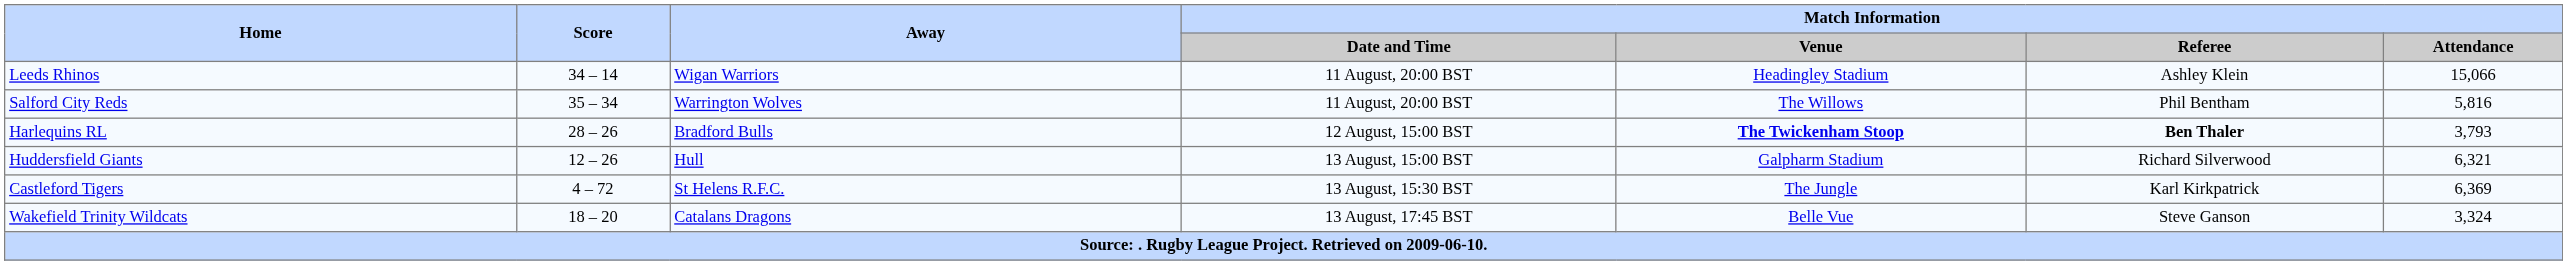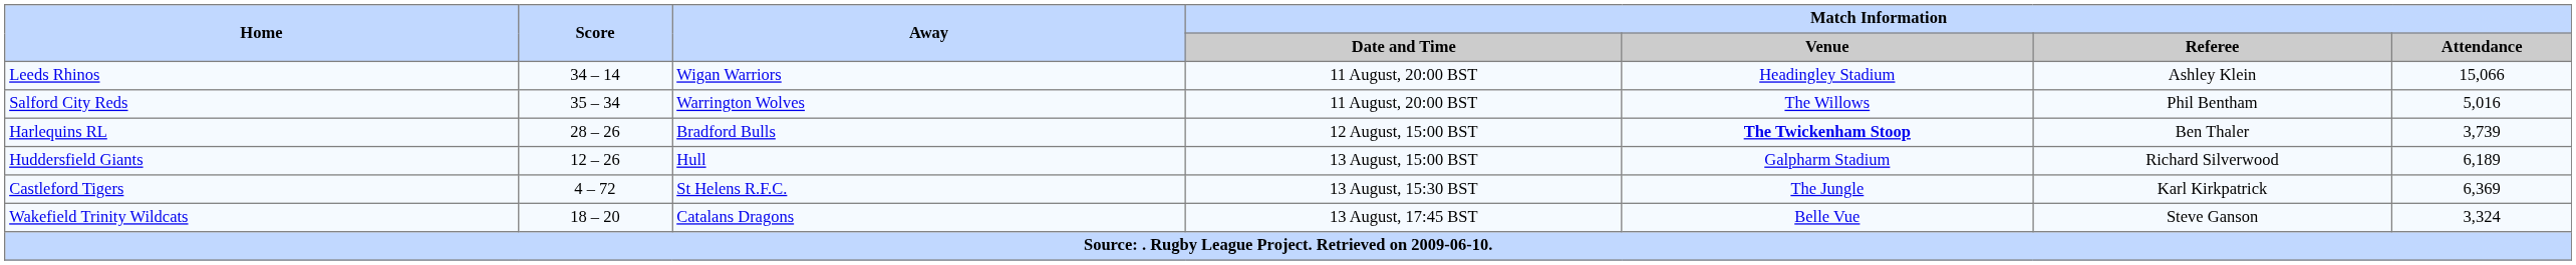 <table border="1" cellpadding="3" cellspacing="0" style="border-collapse:collapse; font-size:80%; text-align:center; width:100%;">
 <tr style="background:#c1d8ff;">
 <th rowspan="2" style="width:20%;">Home</th>
 <th rowspan="2" style="width:6%;">Score</th>
 <th rowspan="2" style="width:20%;">Away</th>
 <th colspan=6>Match Information</th>
 </tr>
 <tr style="background:#ccc;">
 <th width=17%>Date and Time</th>
 <th width=16%>Venue</th>
 <th width=14%>Referee</th>
 <th width=7%>Attendance</th>
 </tr>
 <tr style="background:#f5faff;">
 <td align=left> <a href='#'>Leeds Rhinos</a></td>
 <td>34 – 14</td>
 <td align=left> <a href='#'>Wigan Warriors</a></td>
 <td>11 August, 20:00 BST</td>
 <td><a href='#'>Headingley Stadium</a></td>
 <td>Ashley Klein</td>
 <td>15,066</td>
 </tr>
 <tr style="background:#f5faff;">
 <td align=left> <a href='#'>Salford City Reds</a></td>
 <td>35 – 34</td>
 <td align=left> <a href='#'>Warrington Wolves</a></td>
 <td>11 August, 20:00 BST</td>
 <td><a href='#'>The Willows</a></td>
 <td>Phil Bentham</td>
-<td>5,816</td>
+<td>5,016</td>
 </tr>
 <tr style="background:#f5faff;">
 <td align=left> <a href='#'>Harlequins RL</a></td>
 <td>28 – 26</td>
 <td align=left> <a href='#'>Bradford Bulls</a></td>
 <td>12 August, 15:00 BST</td>
 <td><strong><a href='#'>The Twickenham Stoop</a></strong></td>
-<td><strong>Ben Thaler</strong></td>
-<td>3,793</td>
+<td>Ben Thaler</td>
+<td>3,739</td>
 </tr>
 <tr style="background:#f5faff;">
 <td align=left> <a href='#'>Huddersfield Giants</a></td>
 <td>12 – 26</td>
 <td align=left> <a href='#'>Hull</a></td>
 <td>13 August, 15:00 BST</td>
 <td><a href='#'>Galpharm Stadium</a></td>
 <td>Richard Silverwood</td>
-<td>6,321</td>
+<td>6,189</td>
 </tr>
 <tr style="background:#f5faff;">
 <td align=left> <a href='#'>Castleford Tigers</a></td>
 <td>4 – 72</td>
 <td align=left> <a href='#'>St Helens R.F.C.</a></td>
 <td>13 August, 15:30 BST</td>
 <td><a href='#'>The Jungle</a></td>
 <td>Karl Kirkpatrick</td>
 <td>6,369</td>
 </tr>
 <tr style="background:#f5faff;">
 <td align=left> <a href='#'>Wakefield Trinity Wildcats</a></td>
 <td>18 – 20</td>
 <td align=left> <a href='#'>Catalans Dragons</a></td>
 <td>13 August, 17:45 BST</td>
 <td><a href='#'>Belle Vue</a></td>
 <td>Steve Ganson</td>
 <td>3,324</td>
 </tr>
 <tr style="background:#c1d8ff;">
 <th colspan=10>Source: . Rugby League Project. Retrieved on 2009-06-10.</th>
 </tr>
 </table>
